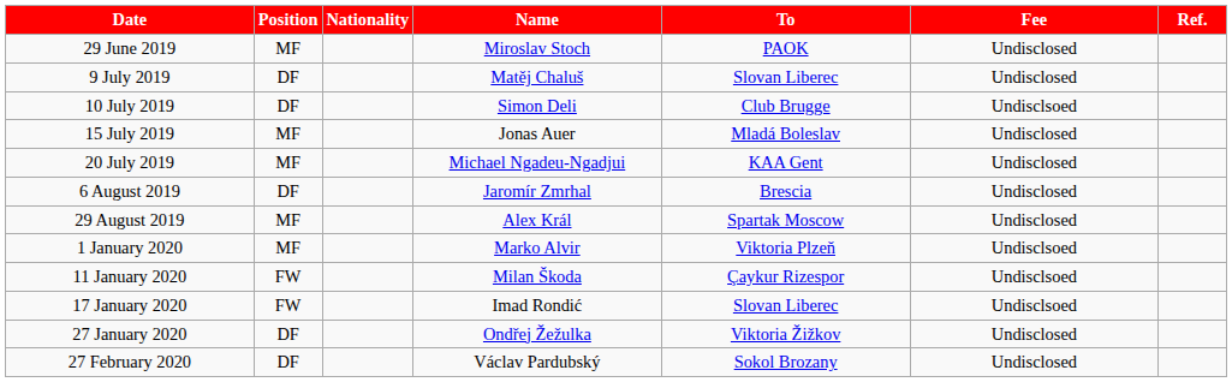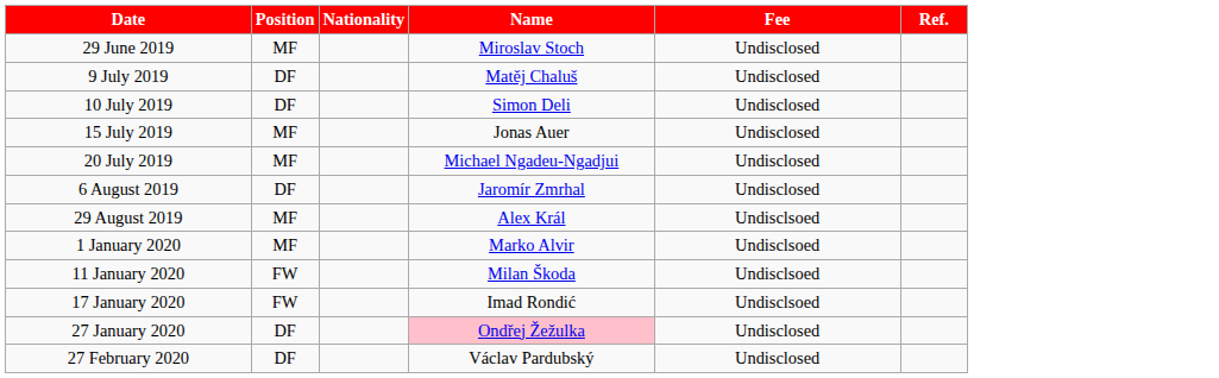 <table class="wikitable"  style="text-align:center; font-size:90%; ">
 <tr>
 <th style="background:#ff0000; color:white; width:200px;">Date</th>
 <th style="background:#ff0000; color:white; width:50px;">Position</th>
 <th style="background:#ff0000; color:white; width:50px;">Nationality</th>
 <th style="background:#ff0000; color:white; width:200px;">Name</th>
-<th style="background:#ff0000; color:white; width:200px;">To</th>
 <th style="background:#ff0000; color:white; width:200px;">Fee</th>
 <th style="background:#ff0000; color:white; width:50px;">Ref.</th>
 </tr>
 <tr>
 <td>29 June 2019</td>
 <td>MF</td>
 <td></td>
 <td><a href='#'>Miroslav Stoch</a></td>
-<td><a href='#'>PAOK</a></td>
 <td>Undisclosed</td>
 <td></td>
 </tr>
 <tr>
 <td>9 July 2019</td>
 <td>DF</td>
 <td></td>
 <td><a href='#'>Matěj Chaluš</a></td>
-<td><a href='#'>Slovan Liberec</a></td>
 <td>Undisclosed</td>
 <td></td>
 </tr>
 <tr>
 <td>10 July 2019</td>
 <td>DF</td>
 <td></td>
 <td><a href='#'>Simon Deli</a></td>
-<td><a href='#'>Club Brugge</a></td>
-<td>Undisclsoed</td>
+<td>Undisclosed</td>
 <td></td>
 </tr>
 <tr>
 <td>15 July 2019</td>
 <td>MF</td>
 <td></td>
 <td>Jonas Auer</td>
-<td><a href='#'>Mladá Boleslav</a></td>
 <td>Undisclosed</td>
 <td></td>
 </tr>
 <tr>
 <td>20 July 2019</td>
 <td>MF</td>
 <td></td>
 <td><a href='#'>Michael Ngadeu-Ngadjui</a></td>
-<td><a href='#'>KAA Gent</a></td>
 <td>Undisclosed</td>
 <td></td>
 </tr>
 <tr>
 <td>6 August 2019</td>
 <td>DF</td>
 <td></td>
 <td><a href='#'>Jaromír Zmrhal</a></td>
-<td><a href='#'>Brescia</a></td>
 <td>Undisclosed</td>
 <td></td>
 </tr>
 <tr>
 <td>29 August 2019</td>
 <td>MF</td>
 <td></td>
 <td><a href='#'>Alex Král</a></td>
-<td><a href='#'>Spartak Moscow</a></td>
-<td>Undisclosed</td>
+<td>Undisclsoed</td>
 <td></td>
 </tr>
 <tr>
 <td>1 January 2020</td>
 <td>MF</td>
 <td></td>
 <td><a href='#'>Marko Alvir</a></td>
-<td><a href='#'>Viktoria Plzeň</a></td>
 <td>Undisclsoed</td>
 <td></td>
 </tr>
 <tr>
 <td>11 January 2020</td>
 <td>FW</td>
 <td></td>
 <td><a href='#'>Milan Škoda</a></td>
-<td><a href='#'>Çaykur Rizespor</a></td>
 <td>Undisclsoed</td>
 <td></td>
 </tr>
 <tr>
 <td>17 January 2020</td>
 <td>FW</td>
 <td></td>
 <td>Imad Rondić</td>
-<td><a href='#'>Slovan Liberec</a></td>
 <td>Undisclsoed</td>
 <td></td>
 </tr>
 <tr>
 <td>27 January 2020</td>
 <td>DF</td>
 <td></td>
-<td><a href='#'>Ondřej Žežulka</a></td>
-<td><a href='#'>Viktoria Žižkov</a></td>
+<td style="background: pink;"><a href='#'>Ondřej Žežulka</a></td>
 <td>Undisclosed</td>
 <td></td>
 </tr>
 <tr>
 <td>27 February 2020</td>
 <td>DF</td>
 <td></td>
 <td>Václav Pardubský</td>
-<td><a href='#'>Sokol Brozany</a></td>
 <td>Undisclosed</td>
 <td></td>
 </tr>
 </table>
